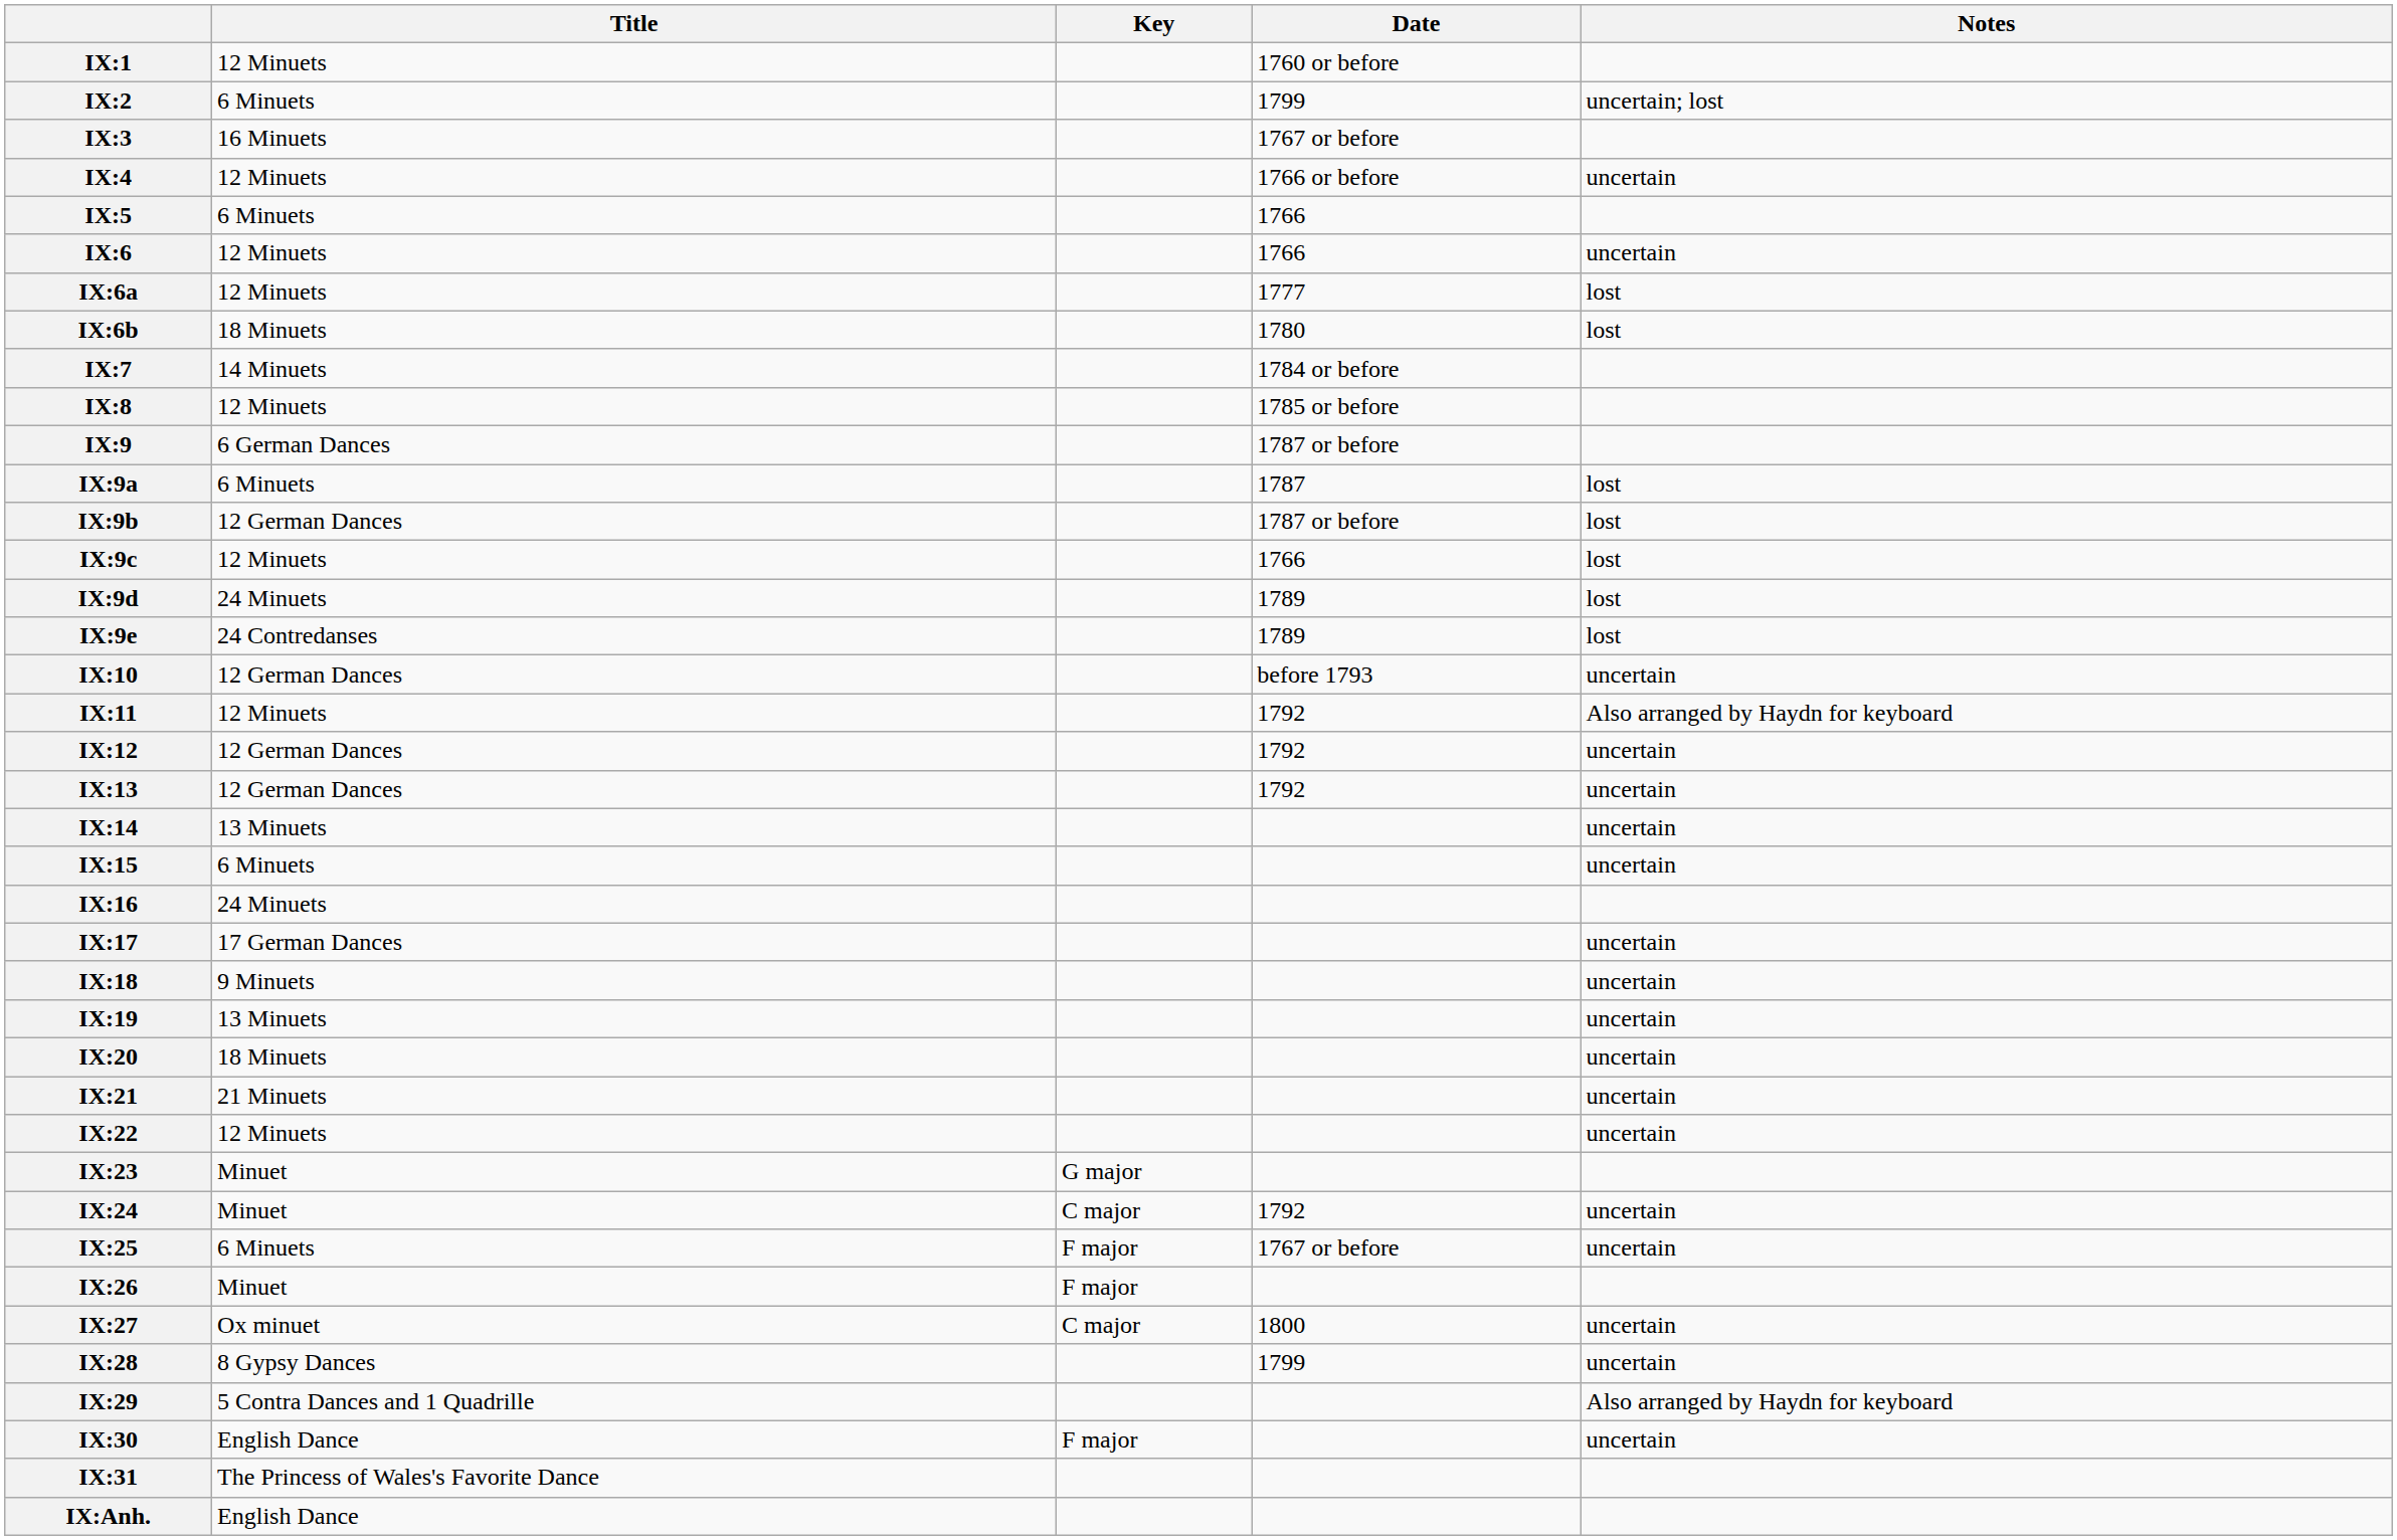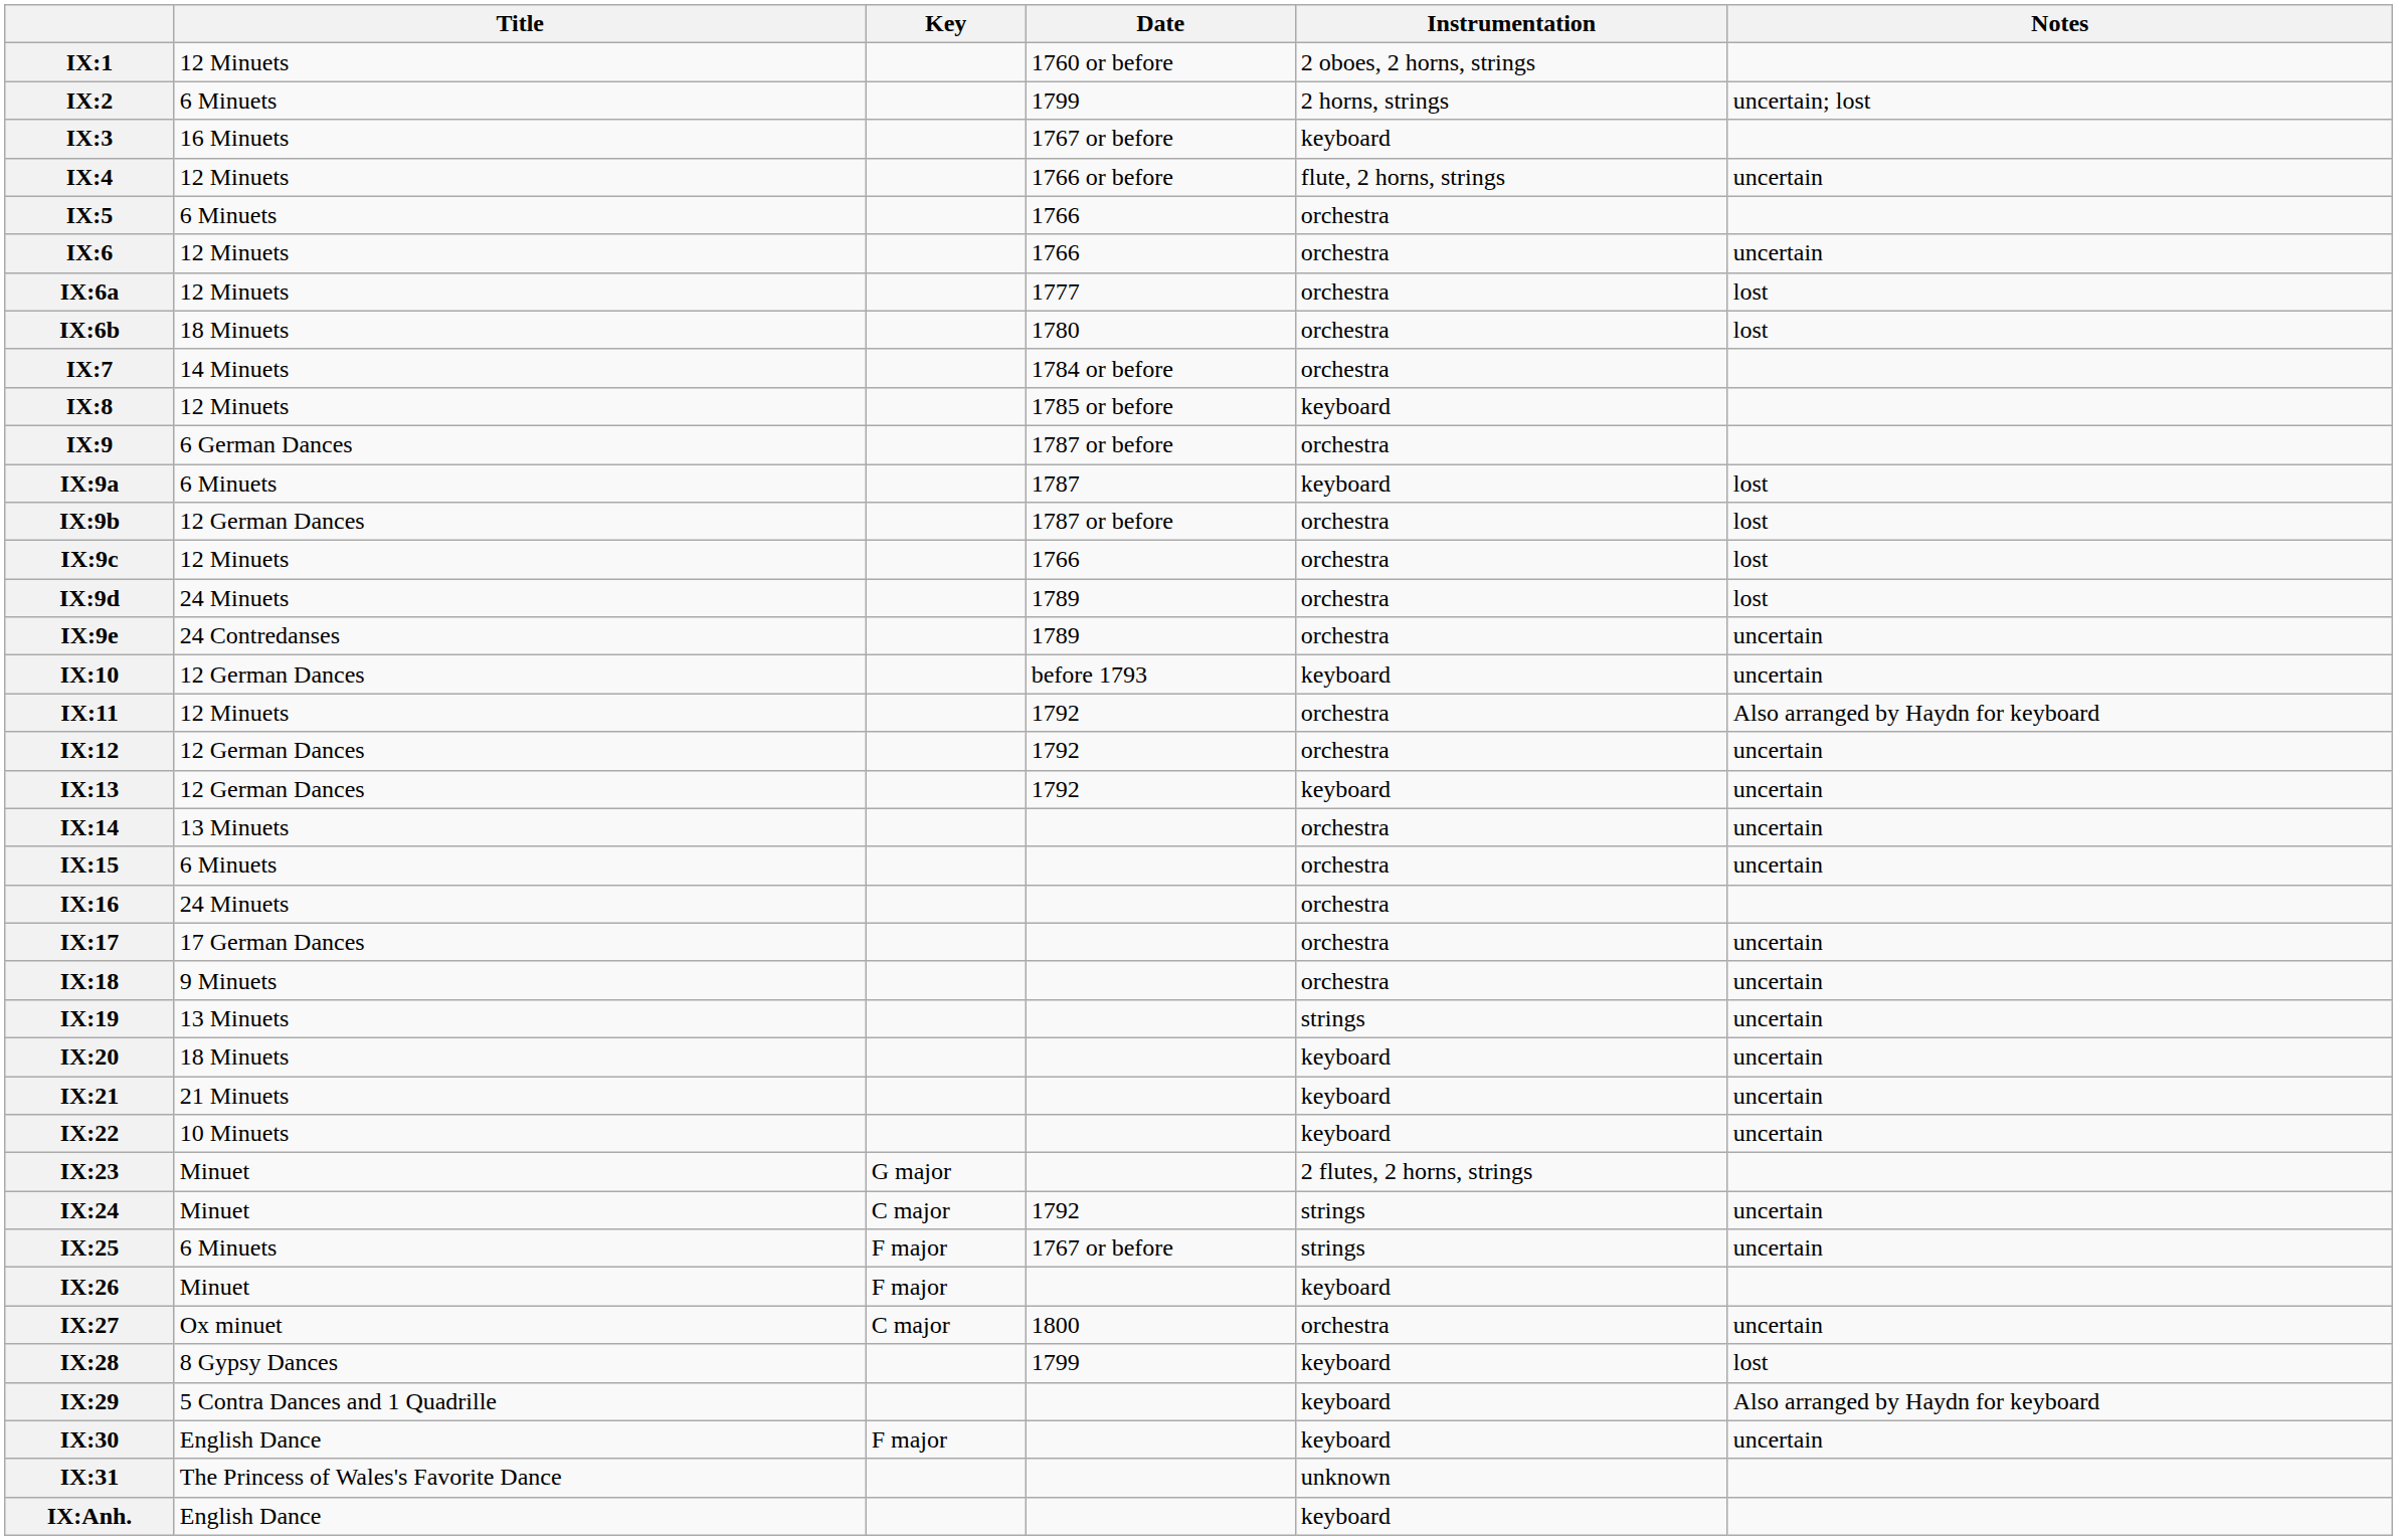 <table class="wikitable sortable" style="text-align: left" width=100%>
 <tr>
 <th scope="col"><a href='#'></a></th>
 <th scope="col">Title</th>
 <th scope="col">Key</th>
 <th scope="col">Date</th>
+<th scope="col">Instrumentation</th>
 <th scope="col">Notes</th>
 </tr>
 <tr>
 <th scope="row">IX:1</th>
 <td>12 Minuets</td>
 <td></td>
 <td>1760 or before</td>
+<td>2 oboes, 2 horns, strings</td>
 <td></td>
 </tr>
 <tr>
 <th scope="row">IX:2</th>
 <td>6 Minuets</td>
 <td></td>
 <td> 1799</td>
+<td>2 horns, strings</td>
 <td>uncertain; lost</td>
 </tr>
 <tr>
 <th scope="row">IX:3</th>
 <td>16 Minuets</td>
 <td></td>
 <td>1767 or before</td>
+<td>keyboard</td>
 <td></td>
 </tr>
 <tr>
 <th scope="row">IX:4</th>
 <td>12 Minuets</td>
 <td></td>
 <td>1766 or before</td>
+<td>flute, 2 horns, strings</td>
 <td>uncertain</td>
 </tr>
 <tr>
 <th scope="row">IX:5</th>
 <td>6 Minuets</td>
 <td></td>
 <td>1766</td>
+<td>orchestra</td>
 <td></td>
 </tr>
 <tr>
 <th scope="row">IX:6</th>
 <td>12 Minuets</td>
 <td></td>
 <td> 1766</td>
+<td>orchestra</td>
 <td>uncertain</td>
 </tr>
 <tr>
 <th scope="row">IX:6a</th>
 <td>12 Minuets</td>
 <td></td>
 <td>1777</td>
+<td>orchestra</td>
 <td>lost</td>
 </tr>
 <tr>
 <th scope="row">IX:6b</th>
 <td>18 Minuets</td>
 <td></td>
 <td>1780</td>
+<td>orchestra</td>
 <td>lost</td>
 </tr>
 <tr>
 <th scope="row">IX:7</th>
 <td>14 Minuets</td>
 <td></td>
 <td>1784 or before</td>
+<td>orchestra</td>
 <td></td>
 </tr>
 <tr>
 <th scope="row">IX:8</th>
 <td>12 Minuets</td>
 <td></td>
 <td>1785 or before</td>
+<td>keyboard</td>
 <td></td>
 </tr>
 <tr>
 <th scope="row">IX:9</th>
 <td>6 German Dances</td>
 <td></td>
 <td>1787 or before</td>
+<td>orchestra</td>
 <td></td>
 </tr>
 <tr>
 <th scope="row">IX:9a</th>
 <td>6 Minuets</td>
 <td></td>
 <td> 1787</td>
+<td>keyboard</td>
 <td>lost</td>
 </tr>
 <tr>
 <th scope="row">IX:9b</th>
 <td>12 German Dances</td>
 <td></td>
 <td>1787 or before</td>
+<td>orchestra</td>
 <td>lost</td>
 </tr>
 <tr>
 <th scope="row">IX:9c</th>
 <td>12 Minuets</td>
 <td></td>
 <td> 1766</td>
+<td>orchestra</td>
 <td>lost</td>
 </tr>
 <tr>
 <th scope="row">IX:9d</th>
 <td>24 Minuets</td>
 <td></td>
 <td>1789</td>
+<td>orchestra</td>
 <td>lost</td>
 </tr>
 <tr>
 <th scope="row">IX:9e</th>
 <td>24 Contredanses</td>
 <td></td>
 <td>1789</td>
-<td>lost</td>
+<td>orchestra</td>
+<td>uncertain</td>
 </tr>
 <tr>
 <th scope="row">IX:10</th>
 <td>12 German Dances</td>
 <td></td>
 <td>before 1793</td>
+<td>keyboard</td>
 <td>uncertain</td>
 </tr>
 <tr>
 <th scope="row">IX:11</th>
 <td>12 Minuets</td>
 <td></td>
 <td>1792</td>
+<td>orchestra</td>
 <td>Also arranged by Haydn for keyboard</td>
 </tr>
 <tr>
 <th scope="row">IX:12</th>
 <td>12 German Dances</td>
 <td></td>
 <td>1792</td>
+<td>orchestra</td>
 <td>uncertain</td>
 </tr>
 <tr>
 <th scope="row">IX:13</th>
 <td>12 German Dances</td>
 <td></td>
 <td> 1792</td>
+<td>keyboard</td>
 <td>uncertain</td>
 </tr>
 <tr>
 <th scope="row">IX:14</th>
 <td>13 Minuets</td>
 <td></td>
 <td></td>
+<td>orchestra</td>
 <td>uncertain</td>
 </tr>
 <tr>
 <th scope="row">IX:15</th>
 <td>6 Minuets</td>
 <td></td>
 <td></td>
+<td>orchestra</td>
 <td>uncertain</td>
 </tr>
 <tr>
 <th scope="row">IX:16</th>
 <td>24 Minuets</td>
 <td></td>
 <td></td>
+<td>orchestra</td>
 <td></td>
 </tr>
 <tr>
 <th scope="row">IX:17</th>
 <td>17 German Dances</td>
 <td></td>
 <td></td>
+<td>orchestra</td>
 <td>uncertain</td>
 </tr>
 <tr>
 <th scope="row">IX:18</th>
 <td>9 Minuets</td>
 <td></td>
 <td></td>
+<td>orchestra</td>
 <td>uncertain</td>
 </tr>
 <tr>
 <th scope="row">IX:19</th>
 <td>13 Minuets</td>
 <td></td>
 <td></td>
+<td>strings</td>
 <td>uncertain</td>
 </tr>
 <tr>
 <th scope="row">IX:20</th>
 <td>18 Minuets</td>
 <td></td>
 <td></td>
+<td>keyboard</td>
 <td>uncertain</td>
 </tr>
 <tr>
 <th scope="row">IX:21</th>
 <td>21 Minuets</td>
 <td></td>
 <td></td>
+<td>keyboard</td>
 <td>uncertain</td>
 </tr>
 <tr>
 <th scope="row">IX:22</th>
-<td>12 Minuets</td>
+<td>10 Minuets</td>
 <td></td>
 <td></td>
+<td>keyboard</td>
 <td>uncertain</td>
 </tr>
 <tr>
 <th scope="row">IX:23</th>
 <td>Minuet</td>
 <td>G major</td>
 <td></td>
+<td>2 flutes, 2 horns, strings</td>
 <td></td>
 </tr>
 <tr>
 <th scope="row">IX:24</th>
 <td>Minuet</td>
 <td>C major</td>
 <td> 1792</td>
+<td>strings</td>
 <td>uncertain</td>
 </tr>
 <tr>
 <th scope="row">IX:25</th>
 <td>6 Minuets</td>
 <td>F major</td>
 <td>1767 or before</td>
+<td>strings</td>
 <td>uncertain</td>
 </tr>
 <tr>
 <th scope="row">IX:26</th>
 <td>Minuet</td>
 <td>F major</td>
 <td></td>
+<td>keyboard</td>
 <td></td>
 </tr>
 <tr>
 <th scope="row">IX:27</th>
 <td>Ox minuet</td>
 <td>C major</td>
 <td> 1800</td>
+<td>orchestra</td>
 <td>uncertain</td>
 </tr>
 <tr>
 <th scope="row">IX:28</th>
 <td>8 Gypsy Dances</td>
 <td></td>
 <td> 1799</td>
-<td>uncertain</td>
+<td>keyboard</td>
+<td>lost</td>
 </tr>
 <tr>
 <th scope="row">IX:29</th>
 <td>5 Contra Dances and 1 Quadrille</td>
 <td></td>
 <td></td>
+<td>keyboard</td>
 <td>Also arranged by Haydn for keyboard</td>
 </tr>
 <tr>
 <th scope="row">IX:30</th>
 <td>English Dance</td>
 <td>F major</td>
 <td></td>
+<td>keyboard</td>
 <td>uncertain</td>
 </tr>
 <tr>
 <th scope="row">IX:31</th>
 <td>The Princess of Wales's Favorite Dance</td>
 <td></td>
 <td></td>
+<td>unknown</td>
 <td></td>
 </tr>
 <tr>
 <th scope="row">IX:Anh.</th>
 <td>English Dance</td>
 <td></td>
 <td></td>
+<td>keyboard</td>
 <td></td>
 </tr>
 </table>
